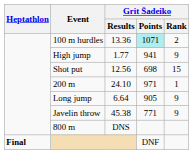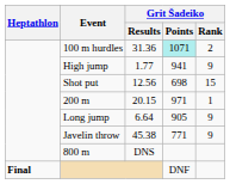 <table class=wikitable style="font-size:90%">
 <tr>
 <th rowspan="2"><a href='#'>Heptathlon</a></th>
 <th rowspan="2">Event</th>
 <th colspan="3"><a href='#'>Grit Šadeiko</a></th>
 </tr>
 <tr>
 <th>Results</th>
 <th>Points</th>
 <th>Rank</th>
 </tr>
 <tr>
 <td rowspan="7"></td>
 <td>100 m hurdles</td>
-<td align=center>13.36</td>
+<td align=center>31.36</td>
 <td align=center style="background: paleturquoise;">1071</td>
 <td align=center>2</td>
 </tr>
 <tr>
 <td>High jump</td>
 <td align=center>1.77</td>
 <td align=center>941</td>
 <td align=center>9</td>
 </tr>
 <tr>
 <td>Shot put</td>
 <td align=center>12.56</td>
 <td align=center>698</td>
 <td align=center>15</td>
 </tr>
 <tr>
 <td>200 m</td>
-<td align=center>24.10</td>
+<td align=center>20.15</td>
 <td align=center>971</td>
 <td align=center>1</td>
 </tr>
 <tr>
 <td>Long jump</td>
 <td align=center>6.64</td>
 <td align=center>905</td>
 <td align=center>9</td>
 </tr>
 <tr>
 <td>Javelin throw</td>
 <td align=center>45.38</td>
 <td align=center>771</td>
 <td align=center>9</td>
 </tr>
 <tr>
 <td>800 m</td>
 <td align=center>DNS</td>
 <td align=center></td>
 <td align=center></td>
 </tr>
 <tr>
 <td><strong>Final</strong></td>
 <td colspan="2" bgcolor="wheat"></td>
 <td align=center>DNF</td>
 <td align=center></td>
 </tr>
 </table>
